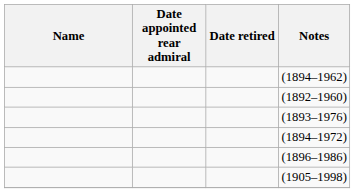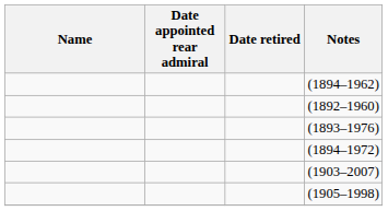 <table class="wikitable sortable">
 <tr>
 <th width = 155>Name</th>
 <th width = 85>Date appointed rear admiral</th>
 <th class="unsortable" width = 85>Date retired</th>
 <th class="unsortable">Notes</th>
 </tr>
 <tr valign=top>
 <td></td>
 <td align="right">  </td>
 <td align="right">  </td>
 <td>(1894–1962)</td>
 </tr>
 <tr valign=top>
 <td></td>
 <td align="right">  </td>
 <td align="right">  </td>
 <td>(1892–1960)</td>
 </tr>
 <tr valign=top>
 <td></td>
 <td align="right">  </td>
 <td align="right">  </td>
 <td>(1893–1976)</td>
 </tr>
 <tr valign=top>
 <td></td>
 <td align="right">  </td>
 <td align="right">  </td>
 <td>(1894–1972)</td>
 </tr>
 <tr valign=top>
 <td></td>
 <td align="right">  </td>
 <td align="right">  </td>
-<td>(1896–1986)</td>
+<td>(1903–2007)</td>
 </tr>
 <tr valign=top>
 <td></td>
 <td align="right">  </td>
 <td align="right">  </td>
 <td>(1905–1998)</td>
 </tr>
 <tr>
 </tr>
 </table>
